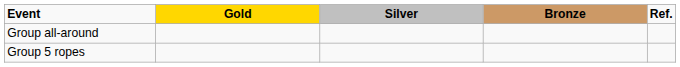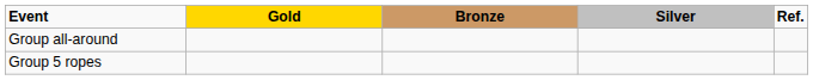 <table class="wikitable">
 <tr>
 <td style="width:12em;"><strong>Event</strong></td>
 <td style="text-align:center; background:gold; width:13em;"><strong>Gold</strong></td>
+<td style="text-align:center; background:#c96; width:13em;"><strong>Bronze</strong></td>
 <td style="text-align:center; background:silver; width:13em;"><strong>Silver</strong></td>
-<td style="text-align:center; background:#c96; width:13em;"><strong>Bronze</strong></td>
 <td style="width:1em;"><strong>Ref.</strong></td>
 </tr>
 <tr>
 <td>Group all-around</td>
 <td><br></td>
 <td><br></td>
 <td><br></td>
 <td></td>
 </tr>
 <tr>
 <td>Group 5 ropes</td>
 <td><br></td>
 <td><br></td>
 <td><br></td>
 <td></td>
 </tr>
 </table>
